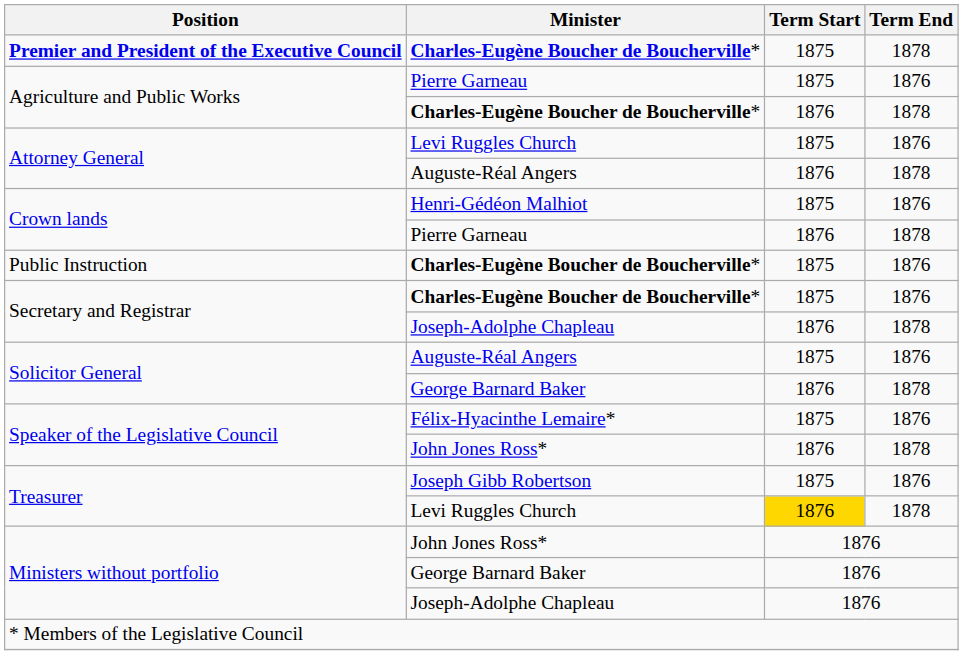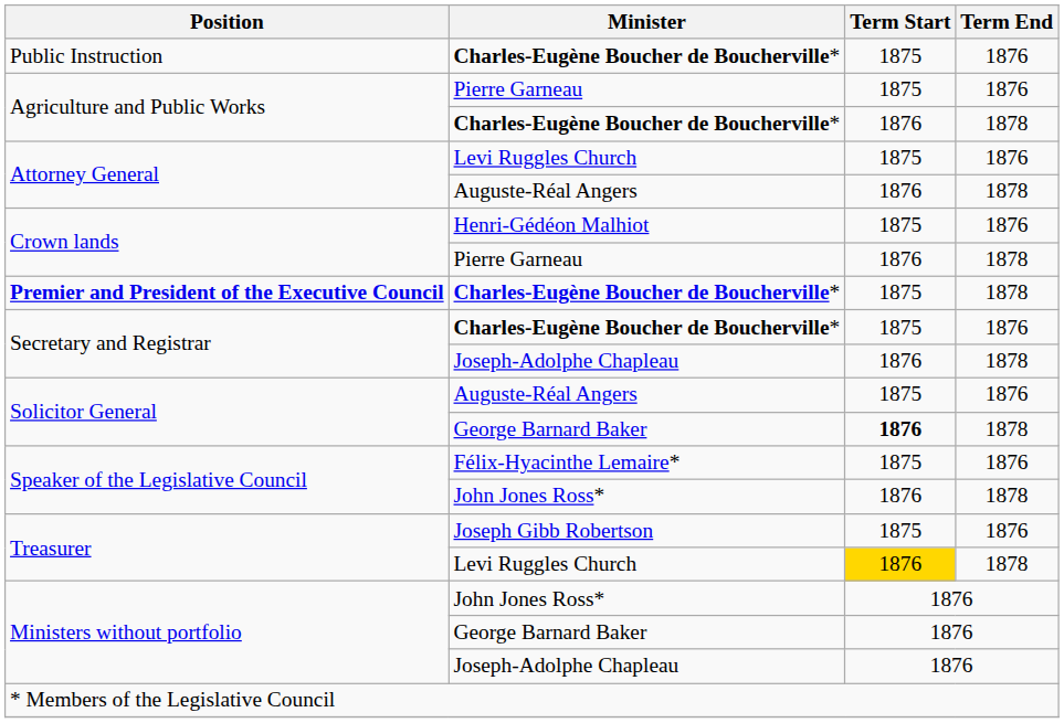 <table class="wikitable">
 <tr>
 <th>Position</th>
 <th>Minister</th>
 <th>Term Start</th>
 <th>Term End</th>
 </tr>
 <tr>
-<td><strong><a href='#'>Premier and President of the Executive Council</a></strong></td>
-<td><strong><a href='#'>Charles-Eugène Boucher de Boucherville</a></strong>*</td>
+<td>Public Instruction</td>
+<td><strong>Charles-Eugène Boucher de Boucherville</strong>*</td>
 <td align=center>1875</td>
-<td align=center>1878</td>
+<td align=center>1876</td>
 </tr>
 <tr>
 <td rowspan = "2">Agriculture and Public Works</td>
 <td><a href='#'>Pierre Garneau</a></td>
 <td align=center>1875</td>
 <td align=center>1876</td>
 </tr>
 <tr>
 <td><strong>Charles-Eugène Boucher de Boucherville</strong>*</td>
 <td align=center>1876</td>
 <td align=center>1878</td>
 </tr>
 <tr>
 <td rowspan = "2"><a href='#'>Attorney General</a></td>
 <td><a href='#'>Levi Ruggles Church</a></td>
 <td align=center>1875</td>
 <td align=center>1876</td>
 </tr>
 <tr>
 <td>Auguste-Réal Angers</td>
 <td align=center>1876</td>
 <td align=center>1878</td>
 </tr>
 <tr>
 <td rowspan = "2"><a href='#'>Crown lands</a></td>
 <td><a href='#'>Henri-Gédéon Malhiot</a></td>
 <td align=center>1875</td>
 <td align=center>1876</td>
 </tr>
 <tr>
 <td>Pierre Garneau</td>
 <td align=center>1876</td>
 <td align=center>1878</td>
 </tr>
 <tr>
-<td>Public Instruction</td>
-<td><strong>Charles-Eugène Boucher de Boucherville</strong>*</td>
+<td><strong><a href='#'>Premier and President of the Executive Council</a></strong></td>
+<td><strong><a href='#'>Charles-Eugène Boucher de Boucherville</a></strong>*</td>
 <td align=center>1875</td>
-<td align=center>1876</td>
+<td align=center>1878</td>
 </tr>
 <tr>
 <td rowspan = "2">Secretary and Registrar</td>
 <td><strong>Charles-Eugène Boucher de Boucherville</strong>*</td>
 <td align=center>1875</td>
 <td align=center>1876</td>
 </tr>
 <tr>
 <td><a href='#'>Joseph-Adolphe Chapleau</a></td>
 <td align=center>1876</td>
 <td align=center>1878</td>
 </tr>
 <tr>
 <td rowspan = "2"><a href='#'>Solicitor General</a></td>
 <td><a href='#'>Auguste-Réal Angers</a></td>
 <td align=center>1875</td>
 <td align=center>1876</td>
 </tr>
 <tr>
 <td><a href='#'>George Barnard Baker</a></td>
-<td align=center>1876</td>
+<td align=center><strong>1876</strong></td>
 <td align=center>1878</td>
 </tr>
 <tr>
 <td rowspan = "2"><a href='#'>Speaker of the Legislative Council</a></td>
 <td><a href='#'>Félix-Hyacinthe Lemaire</a>*</td>
 <td align=center>1875</td>
 <td align=center>1876</td>
 </tr>
 <tr>
 <td><a href='#'>John Jones Ross</a>*</td>
 <td align=center>1876</td>
 <td align=center>1878</td>
 </tr>
 <tr>
 <td rowspan = "2"><a href='#'>Treasurer</a></td>
 <td><a href='#'>Joseph Gibb Robertson</a></td>
 <td align=center>1875</td>
 <td align=center>1876</td>
 </tr>
 <tr>
 <td>Levi Ruggles Church</td>
 <td align=center style="background: gold;">1876</td>
 <td align=center>1878</td>
 </tr>
 <tr>
 <td rowspan = "3"><a href='#'>Ministers without portfolio</a></td>
 <td>John Jones Ross*</td>
 <td colspan = "2" align=center>1876</td>
 </tr>
 <tr>
 <td>George Barnard Baker</td>
 <td colspan = "2" align=center>1876</td>
 </tr>
 <tr>
 <td>Joseph-Adolphe Chapleau</td>
 <td colspan = "2" align=center>1876</td>
 </tr>
 <tr>
 <td colspan = "4">* Members of the Legislative Council</td>
 </tr>
 <tr>
 </tr>
 </table>
